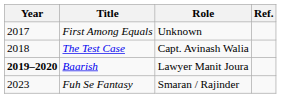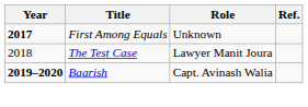 <table class = "wikitable">
 <tr>
 <th>Year</th>
 <th>Title</th>
 <th>Role</th>
 <th>Ref.</th>
 </tr>
 <tr>
-<td>2017</td>
+<td><strong>2017</strong></td>
 <td First Among Equals(web series)><em>First Among Equals</em></td>
 <td>Unknown</td>
 <td></td>
 </tr>
 <tr>
 <td>2018</td>
 <td><em><a href='#'>The Test Case</a></em></td>
-<td>Capt. Avinash Walia</td>
+<td>Lawyer Manit Joura</td>
 <td></td>
 </tr>
 <tr>
 <td><strong>2019–2020</strong></td>
 <td><em><a href='#'>Baarish</a></em></td>
-<td>Lawyer Manit Joura</td>
-<td></td>
-</tr>
-<tr>
-<td>2023</td>
-<td><em>Fuh Se Fantasy</em></td>
-<td>Smaran / Rajinder</td>
+<td>Capt. Avinash Walia</td>
 <td></td>
 </tr>
 </table>
